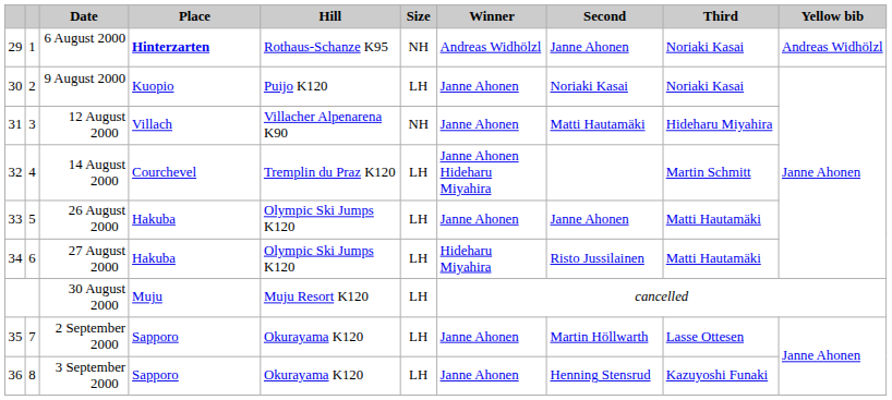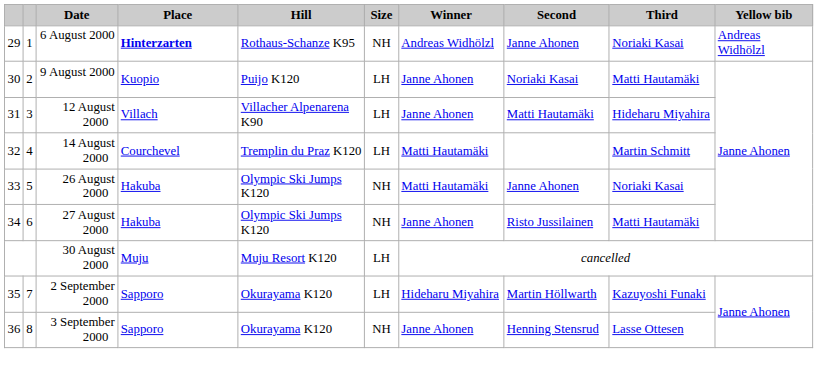 <table class="wikitable plainrowheaders" style="background:#fff; font-size:86%; line-height:16px; border:grey solid 1px; border-collapse:collapse;">
 <tr style="background:#ccc; text-align:center;">
 <th scope="col" style="background:#ccc; width=20 px;"></th>
 <th scope="col" style="background:#ccc; width=30 px;"></th>
 <th scope="col" style="background:#ccc; width:120px;">Date</th>
 <th scope="col" style="background:#ccc; width:200px;">Place</th>
 <th scope="col" style="background:#ccc; width:240px;">Hill</th>
 <th scope="col" style="background:#ccc; width:40px;">Size</th>
 <th scope="col" style="background:#ccc; width:185px;">Winner</th>
 <th scope="col" style="background:#ccc; width:185px;">Second</th>
 <th scope="col" style="background:#ccc; width:185px;">Third</th>
 <th scope="col" style="background:#ccc; width:180px;">Yellow bib</th>
 </tr>
 <tr>
 <td align=center>29</td>
 <td align=center>1</td>
 <td align=right>6 August 2000  </td>
 <td><strong> <a href='#'>Hinterzarten</a></strong></td>
 <td><a href='#'>Rothaus-Schanze</a> K95</td>
 <td align=center>NH</td>
 <td> <a href='#'>Andreas Widhölzl</a></td>
 <td> <a href='#'>Janne Ahonen</a></td>
 <td> <a href='#'>Noriaki Kasai</a></td>
 <td> <a href='#'>Andreas Widhölzl</a></td>
 </tr>
 <tr>
 <td align=center>30</td>
 <td align=center>2</td>
 <td align=right>9 August 2000  </td>
 <td> <a href='#'>Kuopio</a></td>
 <td><a href='#'>Puijo</a> K120</td>
 <td align=center>LH</td>
 <td> <a href='#'>Janne Ahonen</a></td>
 <td> <a href='#'>Noriaki Kasai</a></td>
-<td> <a href='#'>Noriaki Kasai</a></td>
+<td> <a href='#'>Matti Hautamäki</a></td>
 <td rowspan=5> <a href='#'>Janne Ahonen</a></td>
 </tr>
 <tr>
 <td align=center>31</td>
 <td align=center>3</td>
 <td align=right>12 August 2000  </td>
 <td> <a href='#'>Villach</a></td>
 <td><a href='#'>Villacher Alpenarena</a> K90</td>
-<td align=center>NH</td>
+<td align=center>LH</td>
 <td> <a href='#'>Janne Ahonen</a></td>
 <td> <a href='#'>Matti Hautamäki</a></td>
 <td> <a href='#'>Hideharu Miyahira</a></td>
 </tr>
 <tr>
 <td align=center>32</td>
 <td align=center>4</td>
 <td align=right>14 August 2000  </td>
 <td> <a href='#'>Courchevel</a></td>
 <td><a href='#'>Tremplin du Praz</a> K120</td>
 <td align=center>LH</td>
-<td> <a href='#'>Janne Ahonen</a><br> <a href='#'>Hideharu Miyahira</a></td>
+<td> <a href='#'>Matti Hautamäki</a></td>
 <td></td>
 <td> <a href='#'>Martin Schmitt</a></td>
 </tr>
 <tr>
 <td align=center>33</td>
 <td align=center>5</td>
 <td align=right>26 August 2000  </td>
 <td> <a href='#'>Hakuba</a></td>
 <td><a href='#'>Olympic Ski Jumps</a> K120</td>
-<td align=center>LH</td>
+<td align=center>NH</td>
+<td> <a href='#'>Matti Hautamäki</a></td>
 <td> <a href='#'>Janne Ahonen</a></td>
-<td> <a href='#'>Janne Ahonen</a></td>
-<td> <a href='#'>Matti Hautamäki</a></td>
+<td> <a href='#'>Noriaki Kasai</a></td>
 </tr>
 <tr>
 <td align=center>34</td>
 <td align=center>6</td>
 <td align=right>27 August 2000  </td>
 <td> <a href='#'>Hakuba</a></td>
 <td><a href='#'>Olympic Ski Jumps</a> K120</td>
-<td align=center>LH</td>
-<td> <a href='#'>Hideharu Miyahira</a></td>
+<td align=center>NH</td>
+<td> <a href='#'>Janne Ahonen</a></td>
 <td> <a href='#'>Risto Jussilainen</a></td>
 <td> <a href='#'>Matti Hautamäki</a></td>
 </tr>
 <tr>
 <td colspan=2></td>
 <td align=right>30 August 2000  </td>
 <td> <a href='#'>Muju</a></td>
 <td><a href='#'>Muju Resort</a> K120</td>
 <td align=center>LH</td>
 <td align=center colspan=4><em>cancelled</em></td>
 </tr>
 <tr>
 <td align=center>35</td>
 <td align=center>7</td>
 <td align=right>2 September 2000  </td>
 <td> <a href='#'>Sapporo</a></td>
 <td><a href='#'>Okurayama</a> K120</td>
 <td align=center>LH</td>
-<td> <a href='#'>Janne Ahonen</a></td>
+<td> <a href='#'>Hideharu Miyahira</a></td>
 <td> <a href='#'>Martin Höllwarth</a></td>
-<td> <a href='#'>Lasse Ottesen</a></td>
+<td> <a href='#'>Kazuyoshi Funaki</a></td>
 <td rowspan=2> <a href='#'>Janne Ahonen</a></td>
 </tr>
 <tr>
 <td align=center>36</td>
 <td align=center>8</td>
 <td align=right>3 September 2000  </td>
 <td> <a href='#'>Sapporo</a></td>
 <td><a href='#'>Okurayama</a> K120</td>
-<td align=center>LH</td>
+<td align=center>NH</td>
 <td> <a href='#'>Janne Ahonen</a></td>
 <td> <a href='#'>Henning Stensrud</a></td>
-<td> <a href='#'>Kazuyoshi Funaki</a></td>
+<td> <a href='#'>Lasse Ottesen</a></td>
 </tr>
 </table>
